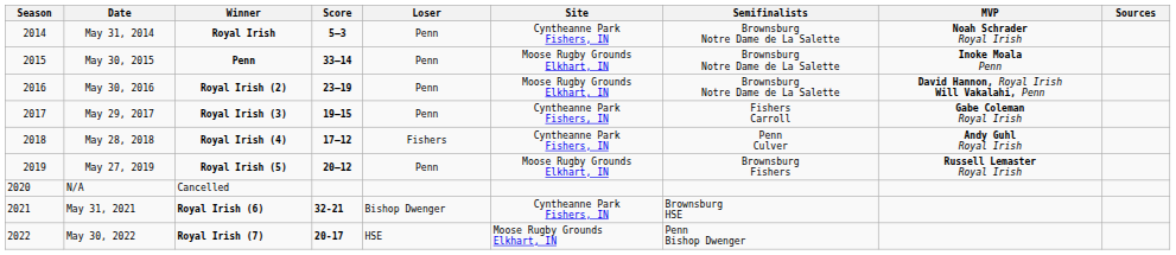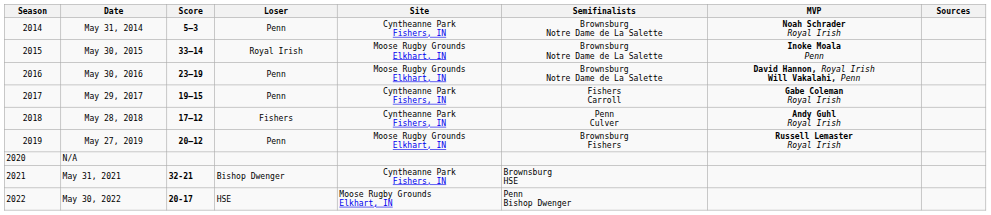 <table class="wikitable" style="width:100%;">
 <tr>
 <th>Season</th>
 <th>Date</th>
-<th>Winner</th>
 <th>Score</th>
 <th>Loser</th>
 <th>Site</th>
 <th>Semifinalists</th>
 <th>MVP</th>
 <th>Sources</th>
 </tr>
 <tr>
 <td align=center>2014</td>
 <td align=center>May 31, 2014</td>
-<td align=center><strong>Royal Irish</strong></td>
 <td align=center><strong>5–3</strong></td>
 <td align=center>Penn</td>
 <td align=center>Cyntheanne Park<br><a href='#'>Fishers, IN</a></td>
 <td align=center>Brownsburg<br>Notre Dame de La Salette</td>
 <td align=center><strong>Noah Schrader</strong><br><em>Royal Irish</em></td>
 <td align=center></td>
 </tr>
 <tr>
 <td align=center>2015</td>
 <td align=center>May 30, 2015</td>
-<td align=center><strong>Penn</strong></td>
 <td align=center><strong>33–14</strong></td>
-<td align=center>Penn</td>
+<td align=center>Royal Irish</td>
 <td align=center>Moose Rugby Grounds<br><a href='#'>Elkhart, IN</a></td>
 <td align=center>Brownsburg<br>Notre Dame de La Salette</td>
 <td align=center><strong>Inoke Moala</strong><br><em>Penn</em></td>
 <td align=center></td>
 </tr>
 <tr>
 <td align=center>2016</td>
 <td align=center>May 30, 2016</td>
-<td align=center><strong>Royal Irish (2)</strong></td>
 <td align=center><strong>23–19</strong></td>
 <td align=center>Penn</td>
 <td align=center>Moose Rugby Grounds<br><a href='#'>Elkhart, IN</a></td>
 <td align=center>Brownsburg<br>Notre Dame de La Salette</td>
 <td align=center><strong>David Hannon,</strong> <em>Royal Irish</em><br><strong>Will Vakalahi,</strong> <em>Penn</em></td>
 <td align=center></td>
 </tr>
 <tr>
 <td align=center>2017</td>
 <td align=center>May 29, 2017</td>
-<td align=center><strong>Royal Irish (3)</strong></td>
 <td align=center><strong>19–15</strong></td>
 <td align=center>Penn</td>
 <td align=center>Cyntheanne Park<br><a href='#'>Fishers, IN</a></td>
 <td align=center>Fishers<br>Carroll</td>
 <td align=center><strong>Gabe Coleman</strong><br><em>Royal Irish</em></td>
 <td align=center></td>
 </tr>
 <tr>
 <td align=center>2018</td>
 <td align=center>May 28, 2018</td>
-<td align=center><strong>Royal Irish (4)</strong></td>
 <td align=center><strong>17–12</strong></td>
 <td align=center>Fishers</td>
 <td align=center>Cyntheanne Park<br><a href='#'>Fishers, IN</a></td>
 <td align=center>Penn<br>Culver</td>
 <td align=center><strong>Andy Guhl</strong><br><em>Royal Irish</em></td>
 <td align=center></td>
 </tr>
 <tr>
 <td align=center>2019</td>
 <td align=center>May 27, 2019</td>
-<td align=center><strong>Royal Irish (5)</strong></td>
 <td align=center><strong>20–12</strong></td>
 <td align=center>Penn</td>
 <td align=center>Moose Rugby Grounds<br><a href='#'>Elkhart, IN</a></td>
 <td align=center>Brownsburg<br>Fishers</td>
 <td align=center><strong>Russell Lemaster</strong><br><em>Royal Irish</em></td>
 <td align=center></td>
 </tr>
 <tr>
 <td>2020</td>
 <td>N/A</td>
-<td>Cancelled</td>
 <td></td>
 <td></td>
 <td></td>
 <td></td>
 <td></td>
 <td></td>
 </tr>
 <tr>
 <td>2021</td>
 <td>May 31, 2021</td>
-<td><strong>Royal Irish (6)</strong></td>
 <td><strong>32-21</strong></td>
 <td>Bishop Dwenger</td>
 <td align=center>Cyntheanne Park<br><a href='#'>Fishers, IN</a></td>
 <td>Brownsburg<br>HSE</td>
 <td></td>
 <td></td>
 </tr>
 <tr>
 <td>2022</td>
 <td>May 30, 2022</td>
-<td><strong>Royal Irish (7)</strong></td>
 <td><strong>20-17</strong></td>
 <td>HSE</td>
 <td>Moose Rugby Grounds<br><a href='#'>Elkhart, IN</a></td>
 <td>Penn<br>Bishop Dwenger</td>
 <td></td>
 <td></td>
 </tr>
 </table>
